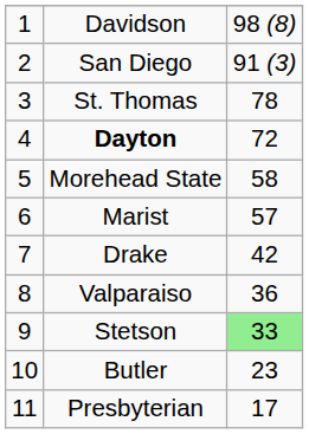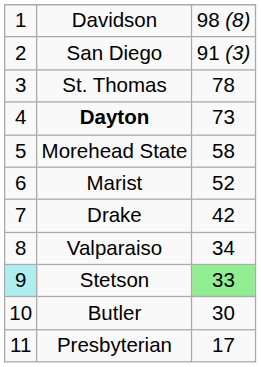 <table class="wikitable">
 <tr align="center">
 </tr>
 <tr align="center">
 <td>1</td>
 <td>Davidson</td>
 <td>98 <em>(8)</em></td>
 </tr>
 <tr align="center">
 <td>2</td>
 <td>San Diego</td>
 <td>91 <em>(3)</em></td>
 </tr>
 <tr align="center">
 <td>3</td>
 <td>St. Thomas</td>
 <td>78</td>
 </tr>
 <tr align="center">
 <td>4</td>
 <td><strong>Dayton</strong></td>
-<td>72</td>
+<td>73</td>
 </tr>
 <tr align="center">
 <td>5</td>
 <td>Morehead State</td>
 <td>58</td>
 </tr>
 <tr align="center">
 <td>6</td>
 <td>Marist</td>
-<td>57</td>
+<td>52</td>
 </tr>
 <tr align="center">
 <td>7</td>
 <td>Drake</td>
 <td>42</td>
 </tr>
 <tr align="center">
 <td>8</td>
 <td>Valparaiso</td>
-<td>36</td>
+<td>34</td>
 </tr>
 <tr align="center">
-<td>9</td>
+<td style="background: paleturquoise;">9</td>
 <td>Stetson</td>
 <td style="background: lightgreen;">33</td>
 </tr>
 <tr align="center">
 <td>10</td>
 <td>Butler</td>
-<td>23</td>
+<td>30</td>
 </tr>
 <tr align="center">
 <td>11</td>
 <td>Presbyterian</td>
 <td>17</td>
 </tr>
 </table>
